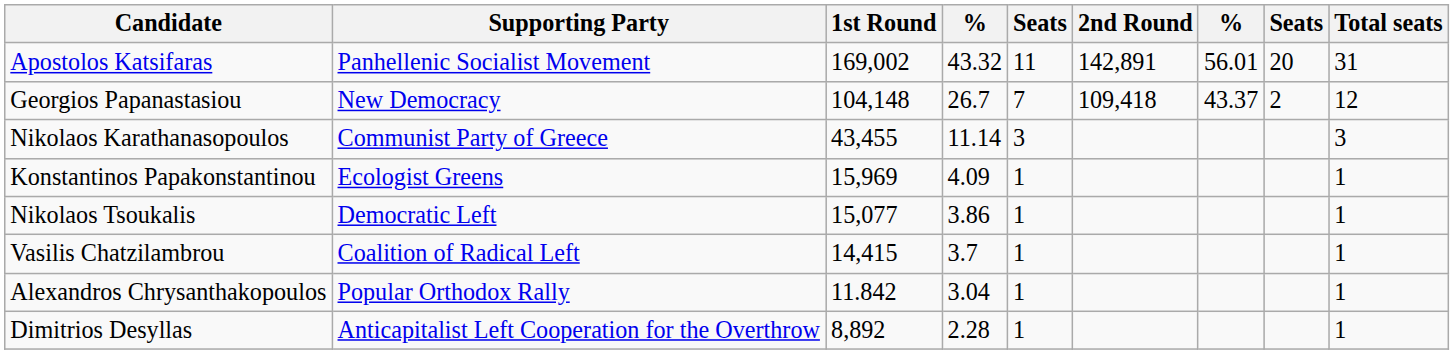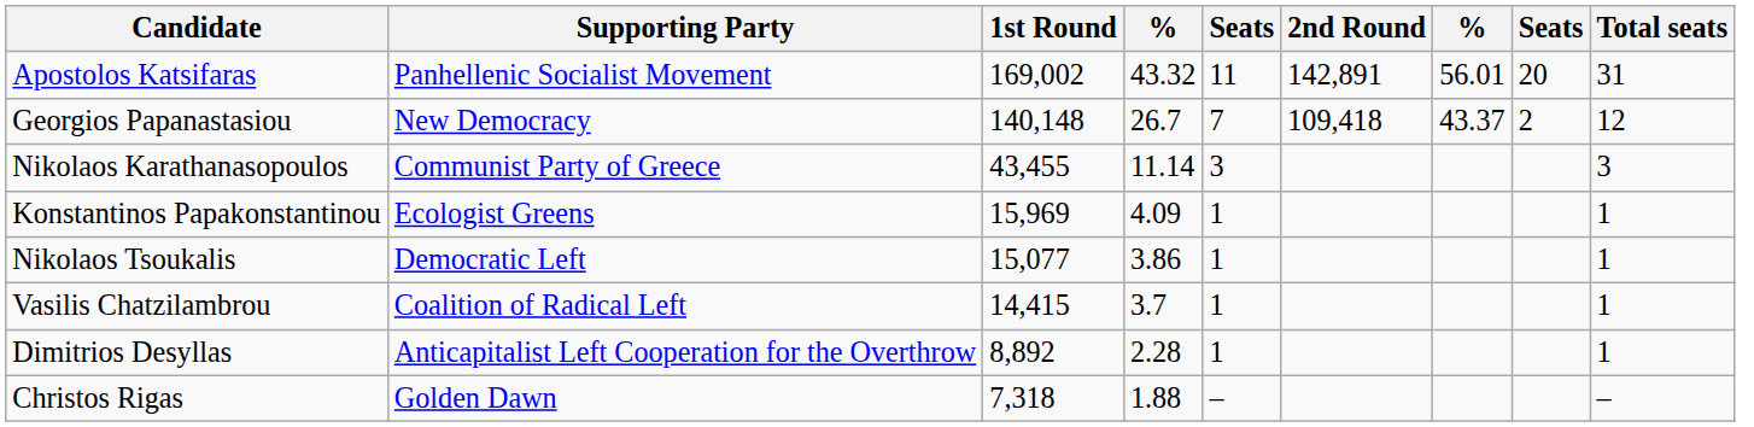 <table class="wikitable sortable">
 <tr>
 <th>Candidate</th>
 <th>Supporting Party</th>
 <th>1st Round</th>
 <th>%</th>
 <th>Seats</th>
 <th>2nd Round</th>
 <th>%</th>
 <th>Seats</th>
 <th>Total seats</th>
 </tr>
 <tr>
 <td><a href='#'>Apostolos Katsifaras</a></td>
 <td><a href='#'>Panhellenic Socialist Movement</a></td>
 <td>169,002</td>
 <td>43.32</td>
 <td>11</td>
 <td>142,891</td>
 <td>56.01</td>
 <td>20</td>
 <td>31</td>
 </tr>
 <tr>
 <td>Georgios Papanastasiou</td>
 <td><a href='#'>New Democracy</a></td>
-<td>104,148</td>
+<td>140,148</td>
 <td>26.7</td>
 <td>7</td>
 <td>109,418</td>
 <td>43.37</td>
 <td>2</td>
 <td>12</td>
 </tr>
 <tr>
 <td>Nikolaos Karathanasopoulos</td>
 <td><a href='#'>Communist Party of Greece</a></td>
 <td>43,455</td>
 <td>11.14</td>
 <td>3</td>
 <td></td>
 <td></td>
 <td></td>
 <td>3</td>
 </tr>
 <tr>
 <td>Konstantinos Papakonstantinou</td>
 <td><a href='#'>Ecologist Greens</a></td>
 <td>15,969</td>
 <td>4.09</td>
 <td>1</td>
 <td></td>
 <td></td>
 <td></td>
 <td>1</td>
 </tr>
 <tr>
 <td>Nikolaos Tsoukalis</td>
 <td><a href='#'>Democratic Left</a></td>
 <td>15,077</td>
 <td>3.86</td>
 <td>1</td>
 <td></td>
 <td></td>
 <td></td>
 <td>1</td>
 </tr>
 <tr>
 <td>Vasilis Chatzilambrou</td>
 <td><a href='#'>Coalition of Radical Left</a></td>
 <td>14,415</td>
 <td>3.7</td>
 <td>1</td>
 <td></td>
 <td></td>
 <td></td>
 <td>1</td>
 </tr>
 <tr>
-<td>Alexandros Chrysanthakopoulos</td>
-<td><a href='#'>Popular Orthodox Rally</a></td>
-<td>11.842</td>
-<td>3.04</td>
-<td>1</td>
-<td></td>
-<td></td>
-<td></td>
-<td>1</td>
-</tr>
-<tr>
 <td>Dimitrios Desyllas</td>
 <td><a href='#'>Anticapitalist Left Cooperation for the Overthrow</a></td>
 <td>8,892</td>
 <td>2.28</td>
 <td>1</td>
 <td></td>
 <td></td>
 <td></td>
 <td>1</td>
 </tr>
+<tr>
+<td>Christos Rigas</td>
+<td><a href='#'>Golden Dawn</a></td>
+<td>7,318</td>
+<td>1.88</td>
+<td>–</td>
+<td></td>
+<td></td>
+<td></td>
+<td>–</td>
+</tr>
 </table>
